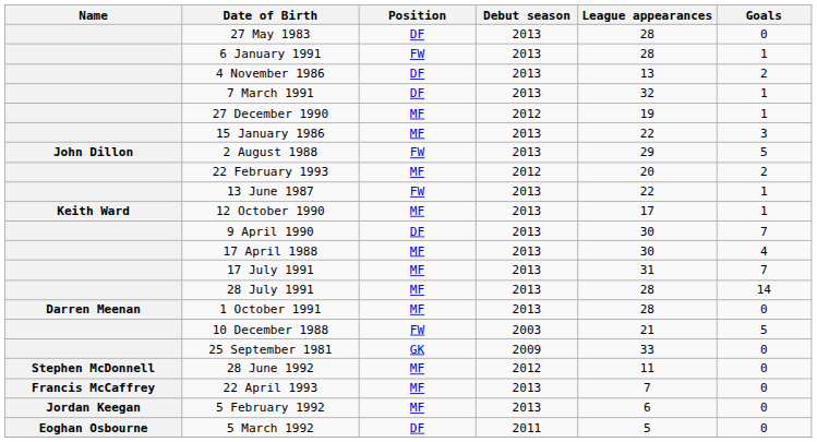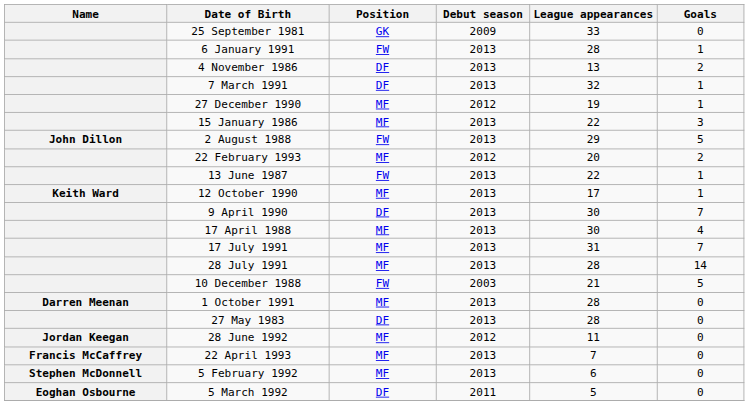 <table class="sortable wikitable plainrowheaders"  style="text-align: center;">
 <tr>
 <th scope="col" style="width:2%;">Name</th>
 <th scope="col" style="width:2%;">Date of Birth</th>
 <th scope="col" style="width:1%;">Position</th>
 <th scope="col" style="width:1%;">Debut season</th>
 <th scope="col" style="width:1%;">League appearances</th>
 <th scope="col" style="width:1%;">Goals</th>
 </tr>
 <tr>
 <th scope="row"> </th>
-<td>27 May 1983</td>
-<td><a href='#'>DF</a></td>
-<td>2013</td>
-<td>28</td>
+<td>25 September 1981</td>
+<td><a href='#'>GK</a></td>
+<td>2009</td>
+<td>33</td>
 <td>0</td>
 </tr>
 <tr>
 <th scope="row"> </th>
 <td>6 January 1991</td>
 <td><a href='#'>FW</a></td>
 <td>2013</td>
 <td>28</td>
 <td>1</td>
 </tr>
 <tr>
 <th scope="row"> </th>
 <td>4 November 1986</td>
 <td><a href='#'>DF</a></td>
 <td>2013</td>
 <td>13</td>
 <td>2</td>
 </tr>
 <tr>
 <th scope="row"> </th>
 <td>7 March 1991</td>
 <td><a href='#'>DF</a></td>
 <td>2013</td>
 <td>32</td>
 <td>1</td>
 </tr>
 <tr>
 <th scope="row"> </th>
 <td>27 December 1990</td>
 <td><a href='#'>MF</a></td>
 <td>2012</td>
 <td>19</td>
 <td>1</td>
 </tr>
 <tr>
 <th scope="row"> </th>
 <td>15 January 1986</td>
 <td><a href='#'>MF</a></td>
 <td>2013</td>
 <td>22</td>
 <td>3</td>
 </tr>
 <tr>
 <th scope="row"> John Dillon</th>
 <td>2 August 1988</td>
 <td><a href='#'>FW</a></td>
 <td>2013</td>
 <td>29</td>
 <td>5</td>
 </tr>
 <tr>
 <th scope="row"> </th>
 <td>22 February 1993</td>
 <td><a href='#'>MF</a></td>
 <td>2012</td>
 <td>20</td>
 <td>2</td>
 </tr>
 <tr>
 <th scope="row"> </th>
 <td>13 June 1987</td>
 <td><a href='#'>FW</a></td>
 <td>2013</td>
 <td>22</td>
 <td>1</td>
 </tr>
 <tr>
 <th scope="row"> Keith Ward</th>
 <td>12 October 1990</td>
 <td><a href='#'>MF</a></td>
 <td>2013</td>
 <td>17</td>
 <td>1</td>
 </tr>
 <tr>
 <th scope="row"> </th>
 <td>9 April 1990</td>
 <td><a href='#'>DF</a></td>
 <td>2013</td>
 <td>30</td>
 <td>7</td>
 </tr>
 <tr>
 <th scope="row"> </th>
 <td>17 April 1988</td>
 <td><a href='#'>MF</a></td>
 <td>2013</td>
 <td>30</td>
 <td>4</td>
 </tr>
 <tr>
 <th scope="row"> </th>
 <td>17 July 1991</td>
 <td><a href='#'>MF</a></td>
 <td>2013</td>
 <td>31</td>
 <td>7</td>
 </tr>
 <tr>
 <th scope="row"> </th>
 <td>28 July 1991</td>
 <td><a href='#'>MF</a></td>
 <td>2013</td>
 <td>28</td>
 <td>14</td>
 </tr>
 <tr>
+<th scope="row"> </th>
+<td>10 December 1988</td>
+<td><a href='#'>FW</a></td>
+<td>2003</td>
+<td>21</td>
+<td>5</td>
+</tr>
+<tr>
 <th scope="row"> Darren Meenan</th>
 <td>1 October 1991</td>
 <td><a href='#'>MF</a></td>
 <td>2013</td>
 <td>28</td>
 <td>0</td>
 </tr>
 <tr>
 <th scope="row"> </th>
-<td>10 December 1988</td>
-<td><a href='#'>FW</a></td>
-<td>2003</td>
-<td>21</td>
-<td>5</td>
-</tr>
-<tr>
-<th scope="row"> </th>
-<td>25 September 1981</td>
-<td><a href='#'>GK</a></td>
-<td>2009</td>
-<td>33</td>
+<td>27 May 1983</td>
+<td><a href='#'>DF</a></td>
+<td>2013</td>
+<td>28</td>
 <td>0</td>
 </tr>
 <tr>
-<th scope="row"> Stephen McDonnell</th>
+<th scope="row"> Jordan Keegan</th>
 <td>28 June 1992</td>
 <td><a href='#'>MF</a></td>
 <td>2012</td>
 <td>11</td>
 <td>0</td>
 </tr>
 <tr>
 <th scope="row"> Francis McCaffrey</th>
 <td>22 April 1993</td>
 <td><a href='#'>MF</a></td>
 <td>2013</td>
 <td>7</td>
 <td>0</td>
 </tr>
 <tr>
-<th scope="row"> Jordan Keegan</th>
+<th scope="row"> Stephen McDonnell</th>
 <td>5 February 1992</td>
 <td><a href='#'>MF</a></td>
 <td>2013</td>
 <td>6</td>
 <td>0</td>
 </tr>
 <tr>
 <th scope="row"> Eoghan Osbourne</th>
 <td>5 March 1992</td>
 <td><a href='#'>DF</a></td>
 <td>2011</td>
 <td>5</td>
 <td>0</td>
 </tr>
 <tr>
 </tr>
 </table>
